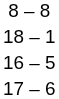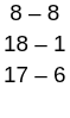 <table style="text-align:center">
 <tr>
 <th width=200></th>
 <th width=100></th>
 <th width=200></th>
 </tr>
 <tr>
 <td align=right><strong></strong></td>
 <td>8 – 8</td>
 <td align=left><strong></strong></td>
 </tr>
 <tr>
 <td align=right><strong></strong></td>
 <td>18 – 1</td>
 <td align=left></td>
 </tr>
 <tr>
 <td align=right><strong></strong></td>
-<td>16 – 5</td>
-<td align=left></td>
-</tr>
-<tr>
-<td align=right><strong></strong></td>
 <td>17 – 6</td>
 <td align=left></td>
 </tr>
 </table>
